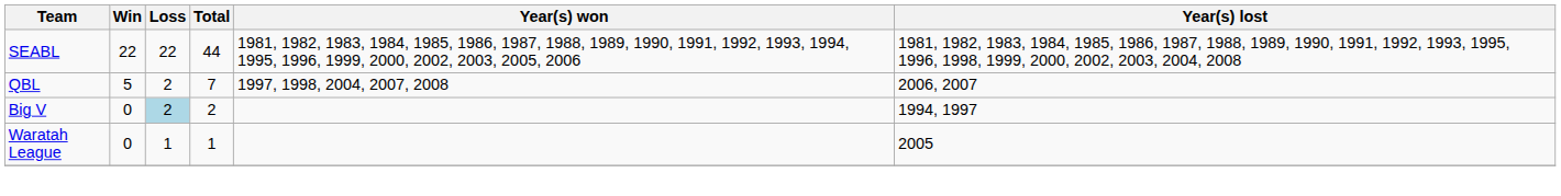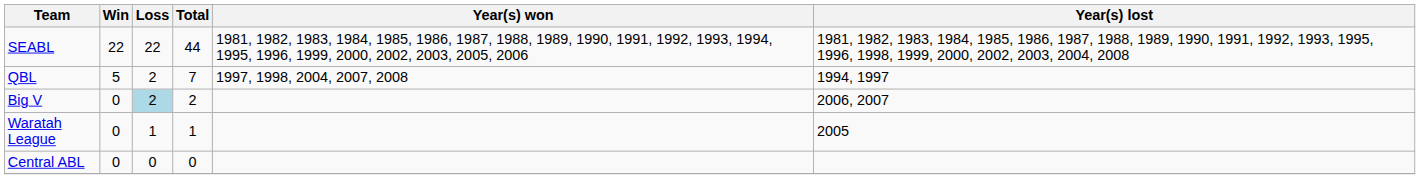 <table class="wikitable sortable" style="text-align:center; font-size:100%">
 <tr>
 <th>Team</th>
 <th>Win</th>
 <th>Loss</th>
 <th>Total</th>
 <th>Year(s) won</th>
 <th>Year(s) lost</th>
 </tr>
 <tr>
 <td style="text-align:left"><a href='#'>SEABL</a></td>
 <td>22</td>
 <td>22</td>
 <td>44</td>
 <td style="text-align:left">1981, 1982, 1983, 1984, 1985, 1986, 1987, 1988, 1989, 1990, 1991, 1992, 1993, 1994, 1995, 1996, 1999, 2000, 2002, 2003, 2005, 2006</td>
 <td style="text-align:left">1981, 1982, 1983, 1984, 1985, 1986, 1987, 1988, 1989, 1990, 1991, 1992, 1993, 1995, 1996, 1998, 1999, 2000, 2002, 2003, 2004, 2008</td>
 </tr>
 <tr>
 <td style="text-align:left"><a href='#'>QBL</a></td>
 <td>5</td>
 <td>2</td>
 <td>7</td>
 <td style="text-align:left">1997, 1998, 2004, 2007, 2008</td>
-<td style="text-align:left">2006, 2007</td>
+<td style="text-align:left">1994, 1997</td>
 </tr>
 <tr>
 <td style="text-align:left"><a href='#'>Big V</a></td>
 <td>0</td>
 <td style="background: lightblue;">2</td>
 <td>2</td>
 <td style="text-align:left"></td>
-<td style="text-align:left">1994, 1997</td>
+<td style="text-align:left">2006, 2007</td>
 </tr>
 <tr>
 <td style="text-align:left"><a href='#'>Waratah League</a></td>
 <td>0</td>
 <td>1</td>
 <td>1</td>
 <td style="text-align:left"></td>
 <td style="text-align:left">2005</td>
 </tr>
 <tr>
+<td style="text-align:left"><a href='#'>Central ABL</a></td>
+<td>0</td>
+<td>0</td>
+<td>0</td>
+<td style="text-align:left"></td>
+<td style="text-align:left"></td>
+</tr>
+<tr>
 </tr>
 </table>
